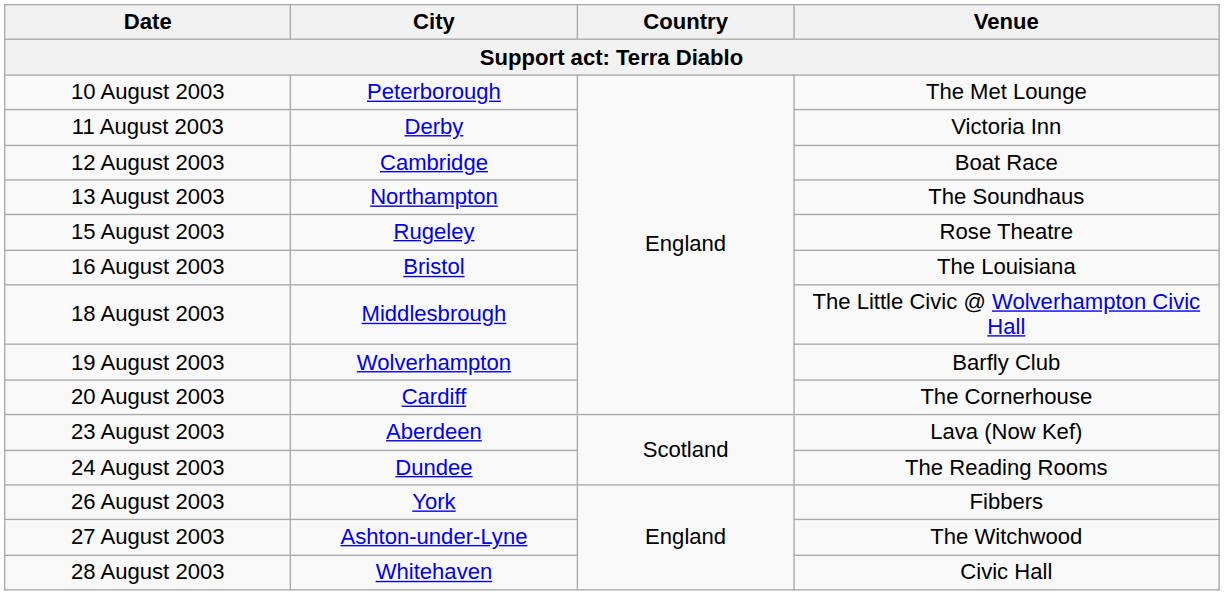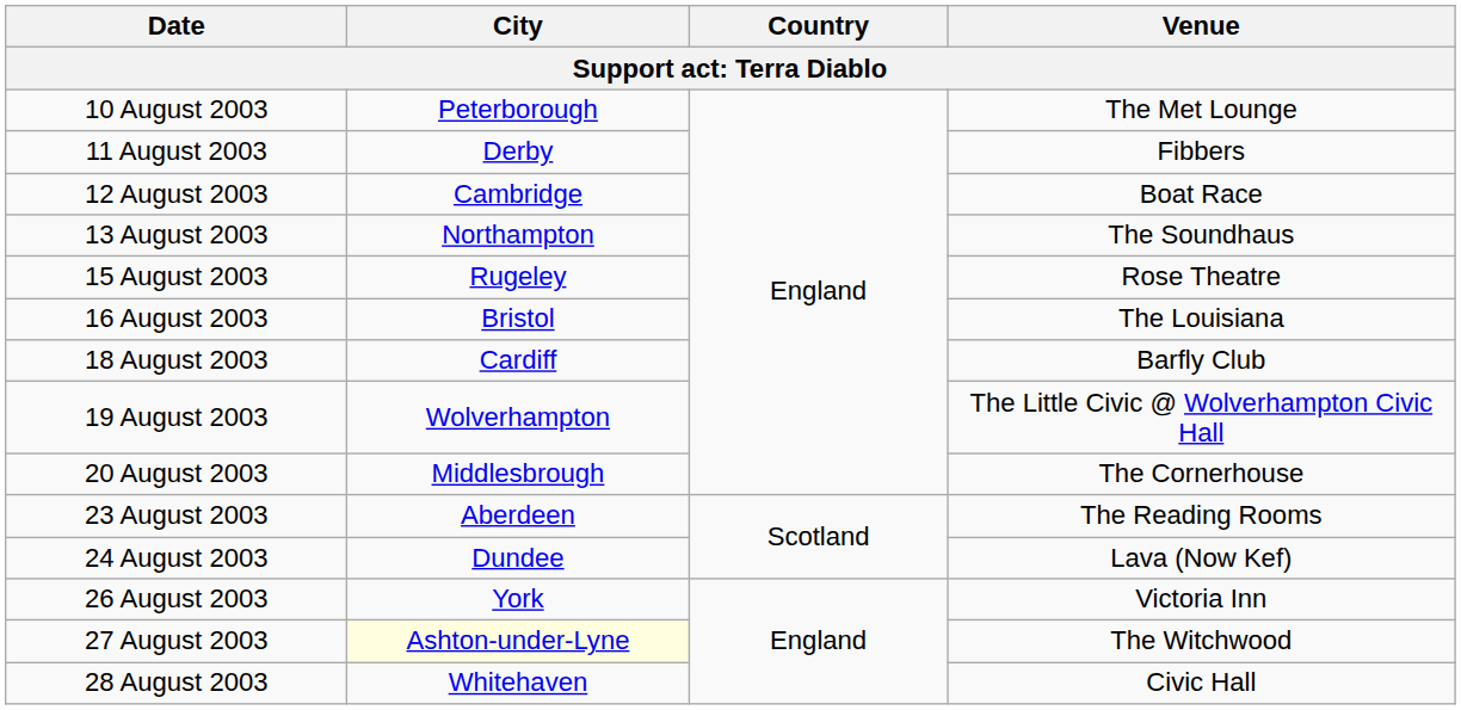 <table class="wikitable" style="text-align:center;">
 <tr>
 <th width="200">Date</th>
 <th width="200">City</th>
 <th width="150">Country</th>
 <th width="300">Venue</th>
 </tr>
 <tr>
 <th colspan="4">Support act: Terra Diablo</th>
 </tr>
 <tr>
 <td>10 August 2003</td>
 <td><a href='#'>Peterborough</a></td>
 <td rowspan="9">England</td>
 <td>The Met Lounge</td>
 </tr>
 <tr>
 <td>11 August 2003</td>
 <td><a href='#'>Derby</a></td>
-<td>Victoria Inn</td>
+<td>Fibbers</td>
 </tr>
 <tr>
 <td>12 August 2003</td>
 <td><a href='#'>Cambridge</a></td>
 <td>Boat Race</td>
 </tr>
 <tr>
 <td>13 August 2003</td>
 <td><a href='#'>Northampton</a></td>
 <td>The Soundhaus</td>
 </tr>
 <tr>
 <td>15 August 2003</td>
 <td><a href='#'>Rugeley</a></td>
 <td>Rose Theatre</td>
 </tr>
 <tr>
 <td>16 August 2003</td>
 <td><a href='#'>Bristol</a></td>
 <td>The Louisiana</td>
 </tr>
 <tr>
 <td>18 August 2003</td>
-<td><a href='#'>Middlesbrough</a></td>
-<td>The Little Civic @ <a href='#'>Wolverhampton Civic Hall</a></td>
+<td><a href='#'>Cardiff</a></td>
+<td>Barfly Club</td>
 </tr>
 <tr>
 <td>19 August 2003</td>
 <td><a href='#'>Wolverhampton</a></td>
-<td>Barfly Club</td>
+<td>The Little Civic @ <a href='#'>Wolverhampton Civic Hall</a></td>
 </tr>
 <tr>
 <td>20 August 2003</td>
-<td><a href='#'>Cardiff</a></td>
+<td><a href='#'>Middlesbrough</a></td>
 <td>The Cornerhouse</td>
 </tr>
 <tr>
 <td>23 August 2003</td>
 <td><a href='#'>Aberdeen</a></td>
 <td rowspan="2">Scotland</td>
-<td>Lava (Now Kef)</td>
+<td>The Reading Rooms</td>
 </tr>
 <tr>
 <td>24 August 2003</td>
 <td><a href='#'>Dundee</a></td>
-<td>The Reading Rooms</td>
+<td>Lava (Now Kef)</td>
 </tr>
 <tr>
 <td>26 August 2003</td>
 <td><a href='#'>York</a></td>
 <td rowspan="3">England</td>
-<td>Fibbers</td>
+<td>Victoria Inn</td>
 </tr>
 <tr>
 <td>27 August 2003</td>
-<td><a href='#'>Ashton-under-Lyne</a></td>
+<td style="background: lightyellow;"><a href='#'>Ashton-under-Lyne</a></td>
 <td>The Witchwood</td>
 </tr>
 <tr>
 <td>28 August 2003</td>
 <td><a href='#'>Whitehaven</a></td>
 <td>Civic Hall</td>
 </tr>
 </table>
